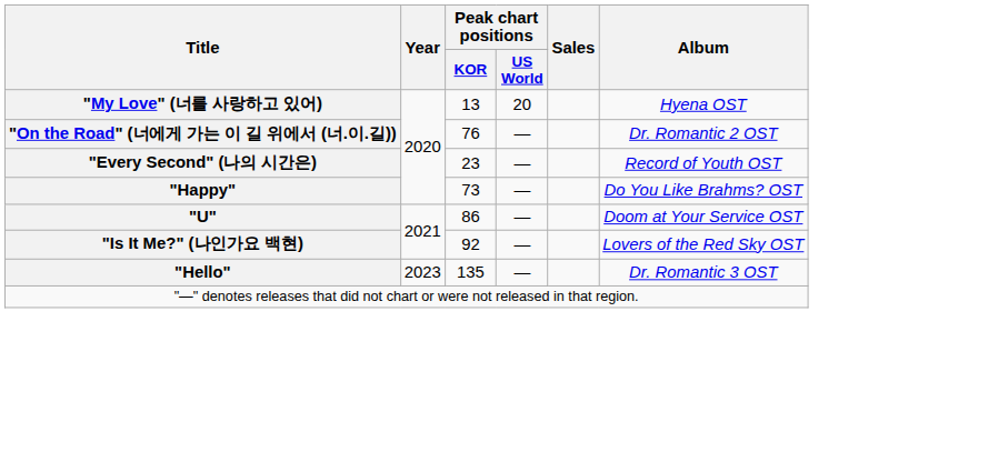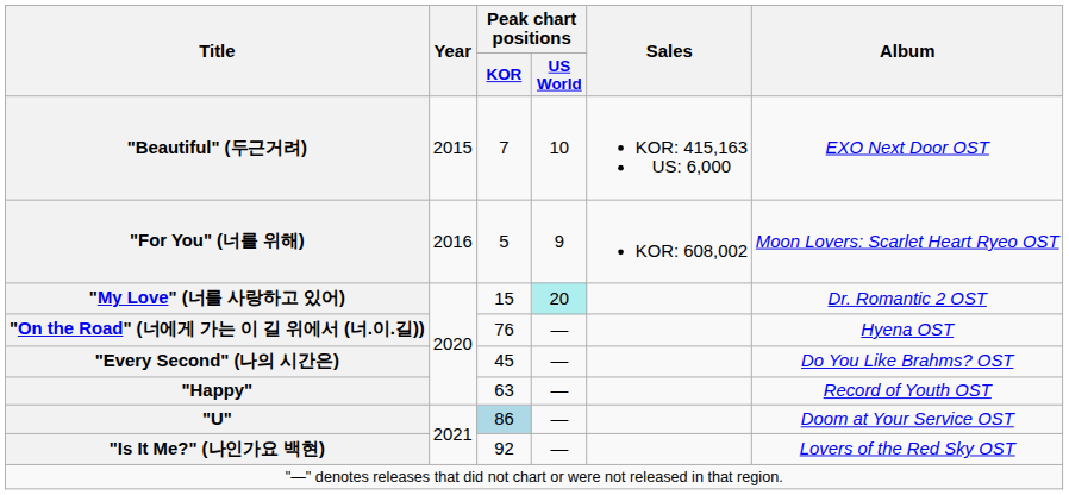 <table class="wikitable plainrowheaders" style="text-align:center;">
 <tr>
 <th scope="col" rowspan="2">Title</th>
 <th scope="col" rowspan="2">Year</th>
 <th scope="col" colspan="2">Peak chart positions</th>
 <th scope="col" rowspan="2">Sales</th>
 <th scope="col" rowspan="2">Album</th>
 </tr>
 <tr>
 <th scope="col" style="width:3em;font-size:90%;"><a href='#'>KOR</a><br></th>
 <th scope="col" style="width:3em;font-size:90%;"><a href='#'>US<br>World</a><br></th>
 </tr>
 <tr>
+<th scope="row">"Beautiful" (두근거려)</th>
+<td>2015</td>
+<td>7</td>
+<td>10</td>
+<td><br><ul><li>KOR: 415,163</li><li>US: 6,000</li></ul></td>
+<td><em><a href='#'>EXO Next Door OST</a></em></td>
+</tr>
+<tr>
+<th scope="row">"For You" (너를 위해)<br></th>
+<td>2016</td>
+<td>5</td>
+<td>9</td>
+<td><br><ul><li>KOR: 608,002</li></ul></td>
+<td><em><a href='#'>Moon Lovers: Scarlet Heart Ryeo OST</a></em></td>
+</tr>
+<tr>
 <th scope="row">"<a href='#'>My Love</a>" (너를 사랑하고 있어)</th>
 <td rowspan="4">2020</td>
-<td>13</td>
-<td>20</td>
+<td>15</td>
+<td style="background: paleturquoise;">20</td>
 <td></td>
-<td><em><a href='#'>Hyena OST</a></em></td>
+<td><em><a href='#'>Dr. Romantic 2 OST</a></em></td>
 </tr>
 <tr>
 <th scope="row">"<a href='#'>On the Road</a>" (너에게 가는 이 길 위에서 (너.이.길))</th>
 <td>76</td>
 <td>—</td>
 <td></td>
-<td><em><a href='#'>Dr. Romantic 2 OST</a></em></td>
+<td><em><a href='#'>Hyena OST</a></em></td>
 </tr>
 <tr>
 <th scope="row">"Every Second" (나의 시간은)</th>
-<td>23</td>
+<td>45</td>
+<td>—</td>
+<td></td>
+<td><em><a href='#'>Do You Like Brahms? OST</a></em></td>
+</tr>
+<tr>
+<th scope="row">"Happy"</th>
+<td>63</td>
 <td>—</td>
 <td></td>
 <td><em><a href='#'>Record of Youth OST</a></em></td>
 </tr>
 <tr>
-<th scope="row">"Happy"</th>
-<td>73</td>
-<td>—</td>
-<td></td>
-<td><em><a href='#'>Do You Like Brahms? OST</a></em></td>
-</tr>
-<tr>
 <th scope="row">"U"</th>
 <td rowspan="2">2021</td>
-<td>86</td>
+<td style="background: lightblue;">86</td>
 <td>—</td>
 <td></td>
 <td><em><a href='#'>Doom at Your Service OST</a></em></td>
 </tr>
 <tr>
 <th scope="row">"Is It Me?" (나인가요 백현)</th>
 <td>92</td>
 <td>—</td>
 <td></td>
 <td><em><a href='#'>Lovers of the Red Sky OST</a></em></td>
 </tr>
 <tr>
-<th scope="row">"Hello"</th>
-<td>2023</td>
-<td>135</td>
-<td>—</td>
-<td></td>
-<td><em><a href='#'>Dr. Romantic 3 OST</a></em></td>
-</tr>
-<tr>
 <td colspan="6" style="font-size:85%">"—" denotes releases that did not chart or were not released in that region.</td>
 </tr>
 </table>
